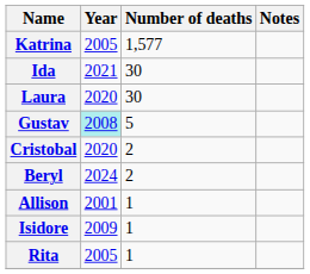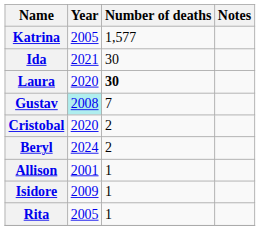 <table class="wikitable sortable plainrowheaders" style="margin:1em auto;">
 <tr>
 <th scope="col">Name</th>
 <th scope="col">Year</th>
 <th scope="col">Number of deaths</th>
 <th scope="col" class="unsortable">Notes</th>
 </tr>
 <tr>
 <th scope="row"><a href='#'>Katrina</a></th>
 <td><a href='#'>2005</a></td>
 <td>1,577</td>
 <td></td>
 </tr>
 <tr>
 <th scope="row"><a href='#'>Ida</a></th>
 <td><a href='#'>2021</a></td>
 <td>30</td>
 <td></td>
 </tr>
 <tr>
 <th scope="row"><a href='#'>Laura</a></th>
 <td><a href='#'>2020</a></td>
-<td>30</td>
+<td><strong>30</strong></td>
 <td></td>
 </tr>
 <tr>
 <th scope="row"><a href='#'>Gustav</a></th>
 <td style="background: paleturquoise;"><a href='#'>2008</a></td>
-<td>5</td>
+<td>7</td>
 <td></td>
 </tr>
 <tr>
 <th scope="row"><a href='#'>Cristobal</a></th>
 <td><a href='#'>2020</a></td>
 <td>2</td>
 <td></td>
 </tr>
 <tr>
 <th scope="row"><a href='#'>Beryl</a></th>
 <td><a href='#'>2024</a></td>
 <td>2</td>
 <td></td>
 </tr>
 <tr>
 <th scope="row"><a href='#'>Allison</a></th>
 <td><a href='#'>2001</a></td>
 <td>1</td>
 <td></td>
 </tr>
 <tr>
 <th scope="row"><a href='#'>Isidore</a></th>
 <td><a href='#'>2009</a></td>
 <td>1</td>
 <td></td>
 </tr>
 <tr>
 <th scope="row"><a href='#'>Rita</a></th>
 <td><a href='#'>2005</a></td>
 <td>1</td>
 <td></td>
 </tr>
 <tr>
 </tr>
 </table>
